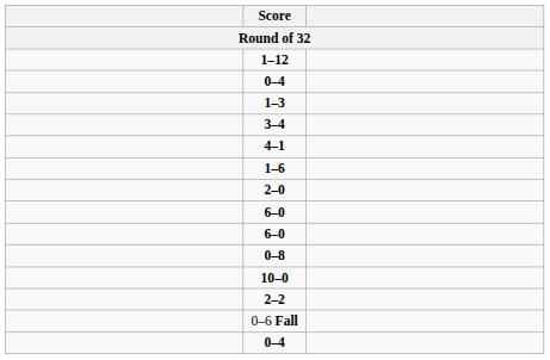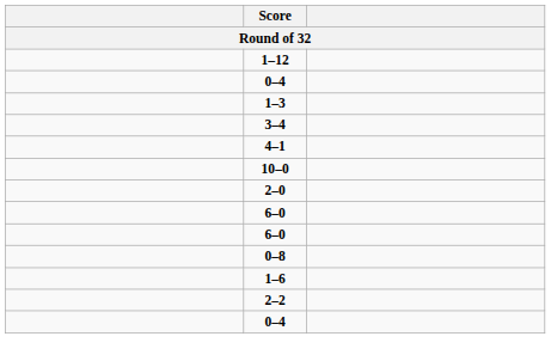 <table class="wikitable" style="text-align: left;">
 <tr>
 <th align="right" width="270"></th>
 <th width="65">Score</th>
 <th align="left" width="270"></th>
 </tr>
 <tr>
 <th colspan="3">Round of 32</th>
 </tr>
 <tr>
 <td></td>
 <td align=center><strong>1–12</strong></td>
 <td><strong></strong></td>
 </tr>
 <tr>
 <td></td>
 <td align=center><strong>0–4</strong></td>
 <td><strong></strong></td>
 </tr>
 <tr>
 <td></td>
 <td align=center><strong>1–3</strong></td>
 <td><strong></strong></td>
 </tr>
 <tr>
 <td></td>
 <td align=center><strong>3–4</strong></td>
 <td><strong></strong></td>
 </tr>
 <tr>
 <td><strong></strong></td>
 <td align=center><strong>4–1</strong></td>
 <td></td>
 </tr>
 <tr>
+<td><strong></strong></td>
+<td align=center><strong>10–0</strong></td>
 <td></td>
-<td align=center><strong>1–6</strong></td>
-<td><strong></strong></td>
 </tr>
 <tr>
 <td><strong></strong></td>
 <td align=center><strong>2–0</strong></td>
 <td></td>
 </tr>
 <tr>
 <td><strong></strong></td>
 <td align=center><strong>6–0</strong></td>
 <td></td>
 </tr>
 <tr>
 <td><strong></strong></td>
 <td align=center><strong>6–0</strong></td>
 <td></td>
 </tr>
 <tr>
 <td></td>
 <td align=center><strong>0–8</strong></td>
 <td><strong></strong></td>
 </tr>
 <tr>
+<td></td>
+<td align=center><strong>1–6</strong></td>
 <td><strong></strong></td>
-<td align=center><strong>10–0</strong></td>
-<td></td>
 </tr>
 <tr>
 <td><strong></strong></td>
 <td align=center><strong>2–2</strong></td>
 <td></td>
 </tr>
 <tr>
 <td></td>
-<td align=center>0–6 <strong>Fall</strong></td>
-<td><strong></strong></td>
-</tr>
-<tr>
-<td></td>
 <td align=center><strong>0–4</strong></td>
 <td><strong></strong></td>
 </tr>
 </table>
